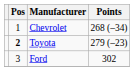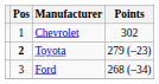 <table class="wikitable" style="font-size: 95%;">
 <tr>
 <th></th>
 <th>Pos</th>
 <th>Manufacturer</th>
 <th>Points</th>
 </tr>
 <tr>
 <td align="left"></td>
 <td style="text-align:center;">1</td>
 <td><a href='#'>Chevrolet</a></td>
-<td style="text-align:center;">268 (–34)</td>
+<td style="text-align:center;">302</td>
 </tr>
 <tr>
 <td align="left"></td>
 <td style="text-align:center;"><strong>2</strong></td>
 <td><a href='#'>Toyota</a></td>
 <td style="text-align:center;">279 (–23)</td>
 </tr>
 <tr>
 <td align="left"></td>
 <td style="text-align:center;">3</td>
 <td><a href='#'>Ford</a></td>
-<td style="text-align:center;">302</td>
+<td style="text-align:center;">268 (–34)</td>
 </tr>
 <tr class="sortbottom">
 </tr>
 </table>
